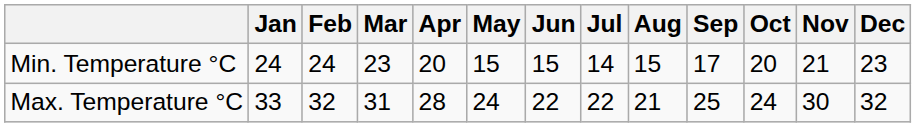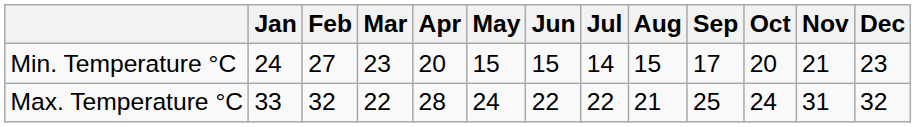 <table class="wikitable">
 <tr>
 <th></th>
 <th>Jan</th>
 <th>Feb</th>
 <th>Mar</th>
 <th>Apr</th>
 <th>May</th>
 <th>Jun</th>
 <th>Jul</th>
 <th>Aug</th>
 <th>Sep</th>
 <th>Oct</th>
 <th>Nov</th>
 <th>Dec</th>
 </tr>
 <tr>
 <td>Min. Temperature °C</td>
 <td>24</td>
-<td>24</td>
+<td>27</td>
 <td>23</td>
 <td>20</td>
 <td>15</td>
 <td>15</td>
 <td>14</td>
 <td>15</td>
 <td>17</td>
 <td>20</td>
 <td>21</td>
 <td>23</td>
 </tr>
 <tr>
 <td>Max. Temperature °C</td>
 <td>33</td>
 <td>32</td>
-<td>31</td>
+<td>22</td>
 <td>28</td>
 <td>24</td>
 <td>22</td>
 <td>22</td>
 <td>21</td>
 <td>25</td>
 <td>24</td>
-<td>30</td>
+<td>31</td>
 <td>32</td>
 </tr>
 </table>
